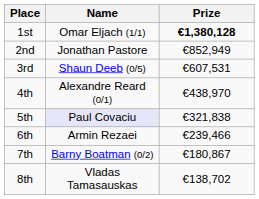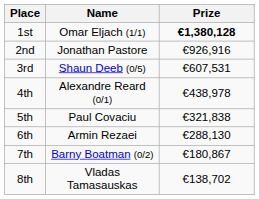 <table class="wikitable">
 <tr>
 <th width="50">Place</th>
 <th width="150">Name</th>
 <th width="125">Prize</th>
 </tr>
 <tr>
 <td align = "center">1st</td>
 <td align = "center"> Omar Eljach <small>(1/1)</small></td>
 <td align = "center"><strong>€1,380,128</strong></td>
 </tr>
 <tr>
 <td align = "center">2nd</td>
 <td align = "center"> Jonathan Pastore</td>
-<td align = "center">€852,949</td>
+<td align = "center">€926,916</td>
 </tr>
 <tr>
 <td align = "center">3rd</td>
 <td align = "center"> <a href='#'>Shaun Deeb</a> <small>(0/5)</small></td>
 <td align = "center">€607,531</td>
 </tr>
 <tr>
 <td align = "center">4th</td>
 <td align = "center"> Alexandre Reard <small>(0/1)</small></td>
-<td align = "center">€438,970</td>
+<td align = "center">€438,978</td>
 </tr>
 <tr>
 <td align = "center">5th</td>
-<td align = "center" style="background: lavender;"> Paul Covaciu</td>
+<td align = "center"> Paul Covaciu</td>
 <td align = "center">€321,838</td>
 </tr>
 <tr>
 <td align = "center">6th</td>
 <td align = "center"> Armin Rezaei</td>
-<td align = "center">€239,466</td>
+<td align = "center">€288,130</td>
 </tr>
 <tr>
 <td align = "center">7th</td>
 <td align = "center"> <a href='#'>Barny Boatman</a> <small>(0/2)</small></td>
 <td align = "center">€180,867</td>
 </tr>
 <tr>
 <td align = "center">8th</td>
 <td align = "center"> Vladas Tamasauskas</td>
 <td align = "center">€138,702</td>
 </tr>
 </table>
